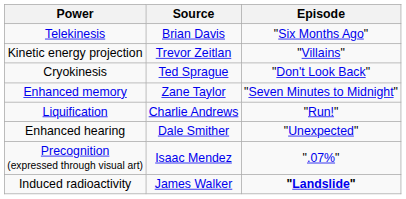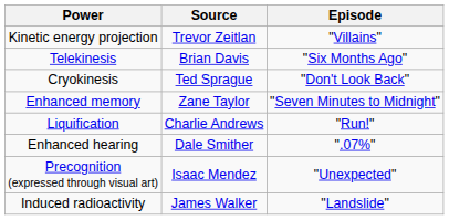 <table class="wikitable" style="text-align:center">
 <tr>
 <th>Power</th>
 <th>Source</th>
 <th>Episode</th>
 </tr>
 <tr>
+<td>Kinetic energy projection</td>
+<td><a href='#'>Trevor Zeitlan</a></td>
+<td>"<a href='#'>Villains</a>"</td>
+</tr>
+<tr>
 <td><a href='#'>Telekinesis</a></td>
 <td><a href='#'>Brian Davis</a></td>
 <td>"<a href='#'>Six Months Ago</a>"</td>
-</tr>
-<tr>
-<td>Kinetic energy projection</td>
-<td><a href='#'>Trevor Zeitlan</a></td>
-<td>"<a href='#'>Villains</a>"</td>
 </tr>
 <tr>
 <td>Cryokinesis</td>
 <td><a href='#'>Ted Sprague</a></td>
 <td>"<a href='#'>Don't Look Back</a>"</td>
 </tr>
 <tr>
 <td><a href='#'>Enhanced memory</a></td>
 <td><a href='#'>Zane Taylor</a></td>
 <td>"<a href='#'>Seven Minutes to Midnight</a>"</td>
 </tr>
 <tr>
 <td><a href='#'>Liquification</a></td>
 <td><a href='#'>Charlie Andrews</a></td>
 <td>"<a href='#'>Run!</a>"</td>
 </tr>
 <tr>
 <td>Enhanced hearing</td>
 <td><a href='#'>Dale Smither</a></td>
-<td>"<a href='#'>Unexpected</a>"</td>
+<td>"<a href='#'>.07%</a>"</td>
 </tr>
 <tr>
 <td><a href='#'>Precognition</a><br><small>(expressed through visual art)</small></td>
 <td><a href='#'>Isaac Mendez</a></td>
-<td>"<a href='#'>.07%</a>"</td>
+<td>"<a href='#'>Unexpected</a>"</td>
 </tr>
 <tr>
 <td>Induced radioactivity</td>
 <td><a href='#'>James Walker</a></td>
-<td><strong>"<a href='#'>Landslide</a>"</strong></td>
+<td>"<a href='#'>Landslide</a>"</td>
 </tr>
 </table>
